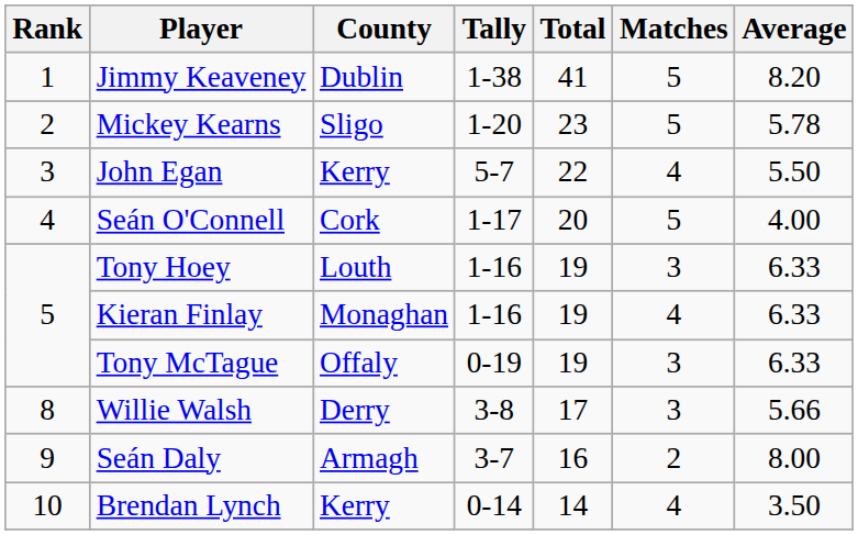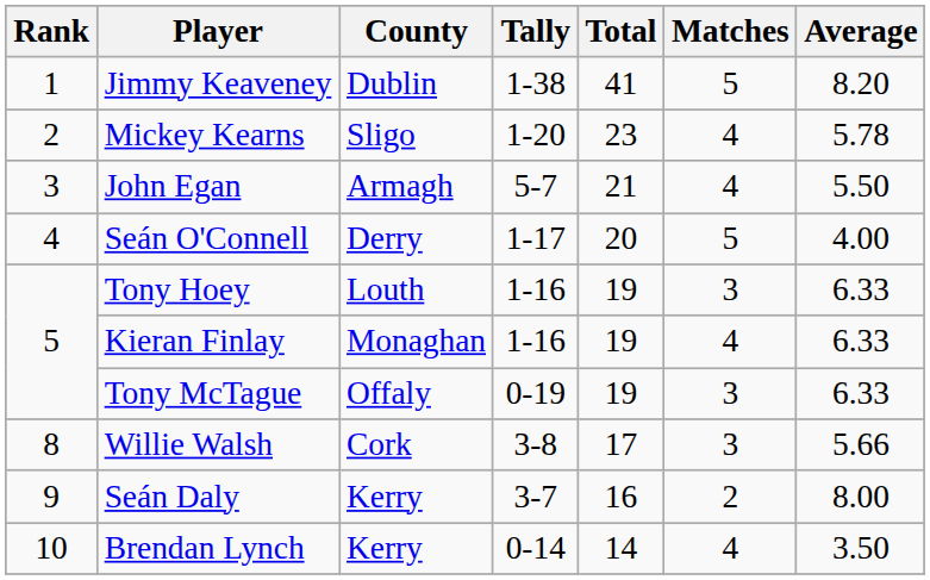 <table class="wikitable">
 <tr>
 <th>Rank</th>
 <th>Player</th>
 <th>County</th>
 <th>Tally</th>
 <th>Total</th>
 <th>Matches</th>
 <th>Average</th>
 </tr>
 <tr>
 <td rowspan=1 align=center>1</td>
 <td><a href='#'>Jimmy Keaveney</a></td>
 <td><a href='#'>Dublin</a></td>
 <td align=center>1-38</td>
 <td align=center>41</td>
 <td align=center>5</td>
 <td align=center>8.20</td>
 </tr>
 <tr>
 <td rowspan=1 align=center>2</td>
 <td><a href='#'>Mickey Kearns</a></td>
 <td><a href='#'>Sligo</a></td>
 <td align=center>1-20</td>
 <td align=center>23</td>
-<td align=center>5</td>
+<td align=center>4</td>
 <td align=center>5.78</td>
 </tr>
 <tr>
 <td rowspan=1 align=center>3</td>
 <td><a href='#'>John Egan</a></td>
-<td><a href='#'>Kerry</a></td>
+<td><a href='#'>Armagh</a></td>
 <td align=center>5-7</td>
-<td align=center>22</td>
+<td align=center>21</td>
 <td align=center>4</td>
 <td align=center>5.50</td>
 </tr>
 <tr>
 <td rowspan=1 align=center>4</td>
 <td><a href='#'>Seán O'Connell</a></td>
-<td><a href='#'>Cork</a></td>
+<td><a href='#'>Derry</a></td>
 <td align=center>1-17</td>
 <td align=center>20</td>
 <td align=center>5</td>
 <td align=center>4.00</td>
 </tr>
 <tr>
 <td rowspan=3 align=center>5</td>
 <td><a href='#'>Tony Hoey</a></td>
 <td><a href='#'>Louth</a></td>
 <td align=center>1-16</td>
 <td align=center>19</td>
 <td align=center>3</td>
 <td align=center>6.33</td>
 </tr>
 <tr>
 <td><a href='#'>Kieran Finlay</a></td>
 <td><a href='#'>Monaghan</a></td>
 <td align=center>1-16</td>
 <td align=center>19</td>
 <td align=center>4</td>
 <td align=center>6.33</td>
 </tr>
 <tr>
 <td><a href='#'>Tony McTague</a></td>
 <td><a href='#'>Offaly</a></td>
 <td align=center>0-19</td>
 <td align=center>19</td>
 <td align=center>3</td>
 <td align=center>6.33</td>
 </tr>
 <tr>
 <td rowspan=1 align=center>8</td>
 <td><a href='#'>Willie Walsh</a></td>
-<td><a href='#'>Derry</a></td>
+<td><a href='#'>Cork</a></td>
 <td align=center>3-8</td>
 <td align=center>17</td>
 <td align=center>3</td>
 <td align=center>5.66</td>
 </tr>
 <tr>
 <td rowspan=1 align=center>9</td>
 <td><a href='#'>Seán Daly</a></td>
-<td><a href='#'>Armagh</a></td>
+<td><a href='#'>Kerry</a></td>
 <td align=center>3-7</td>
 <td align=center>16</td>
 <td align=center>2</td>
 <td align=center>8.00</td>
 </tr>
 <tr>
 <td rowspan=1 align=center>10</td>
 <td><a href='#'>Brendan Lynch</a></td>
 <td><a href='#'>Kerry</a></td>
 <td align=center>0-14</td>
 <td align=center>14</td>
 <td align=center>4</td>
 <td align=center>3.50</td>
 </tr>
 </table>
